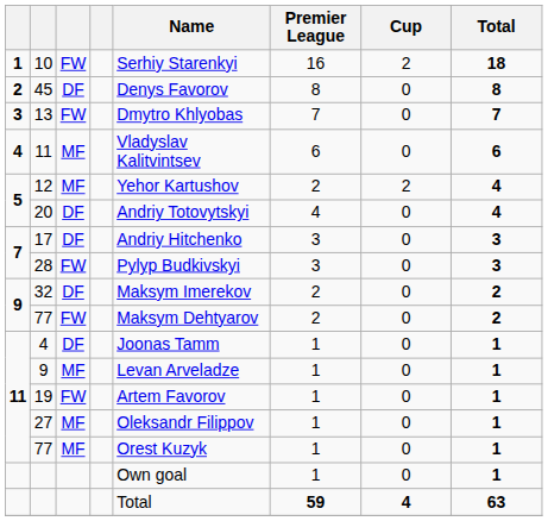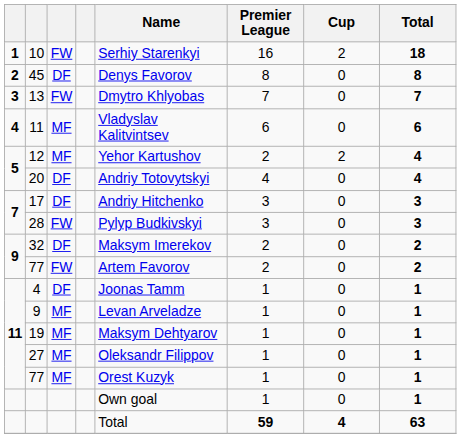 <table class="wikitable" style="text-align:center">
 <tr>
 <th width=15></th>
 <th width=15></th>
 <th width=15></th>
 <th width=15></th>
 <th width=145>Name</th>
 <th width=80><strong>Premier League</strong></th>
 <th width=80><strong>Cup</strong></th>
 <th width=80>Total</th>
 </tr>
 <tr>
 <td><strong>1</strong></td>
 <td>10</td>
 <td><a href='#'>FW</a></td>
 <td></td>
 <td align=left><a href='#'>Serhiy Starenkyi</a></td>
 <td>16</td>
 <td>2</td>
 <td><strong>18</strong></td>
 </tr>
 <tr>
 <td><strong>2</strong></td>
 <td>45</td>
 <td><a href='#'>DF</a></td>
 <td></td>
 <td align=left><a href='#'>Denys Favorov</a></td>
 <td>8</td>
 <td>0</td>
 <td><strong>8</strong></td>
 </tr>
 <tr>
 <td><strong>3</strong></td>
 <td>13</td>
 <td><a href='#'>FW</a></td>
 <td></td>
 <td align=left><a href='#'>Dmytro Khlyobas</a></td>
 <td>7</td>
 <td>0</td>
 <td><strong>7</strong></td>
 </tr>
 <tr>
 <td><strong>4</strong></td>
 <td>11</td>
 <td><a href='#'>MF</a></td>
 <td></td>
 <td align=left><a href='#'>Vladyslav Kalitvintsev</a></td>
 <td>6</td>
 <td>0</td>
 <td><strong>6</strong></td>
 </tr>
 <tr>
 <td rowspan=2><strong>5</strong></td>
 <td>12</td>
 <td><a href='#'>MF</a></td>
 <td></td>
 <td align=left><a href='#'>Yehor Kartushov</a></td>
 <td>2</td>
 <td>2</td>
 <td><strong>4</strong></td>
 </tr>
 <tr>
 <td>20</td>
 <td><a href='#'>DF</a></td>
 <td></td>
 <td align=left><a href='#'>Andriy Totovytskyi</a></td>
 <td>4</td>
 <td>0</td>
 <td><strong>4</strong></td>
 </tr>
 <tr>
 <td rowspan=2><strong>7</strong></td>
 <td>17</td>
 <td><a href='#'>DF</a></td>
 <td></td>
 <td align=left><a href='#'>Andriy Hitchenko</a></td>
 <td>3</td>
 <td>0</td>
 <td><strong>3</strong></td>
 </tr>
 <tr>
 <td>28</td>
 <td><a href='#'>FW</a></td>
 <td></td>
 <td align=left><a href='#'>Pylyp Budkivskyi</a></td>
 <td>3</td>
 <td>0</td>
 <td><strong>3</strong></td>
 </tr>
 <tr>
 <td rowspan=2><strong>9</strong></td>
 <td>32</td>
 <td><a href='#'>DF</a></td>
 <td></td>
 <td align=left><a href='#'>Maksym Imerekov</a></td>
 <td>2</td>
 <td>0</td>
 <td><strong>2</strong></td>
 </tr>
 <tr>
 <td>77</td>
 <td><a href='#'>FW</a></td>
 <td></td>
-<td align=left><a href='#'>Maksym Dehtyarov</a></td>
+<td align=left><a href='#'>Artem Favorov</a></td>
 <td>2</td>
 <td>0</td>
 <td><strong>2</strong></td>
 </tr>
 <tr>
 <td rowspan=5><strong>11</strong></td>
 <td>4</td>
 <td><a href='#'>DF</a></td>
 <td></td>
 <td align=left><a href='#'>Joonas Tamm</a></td>
 <td>1</td>
 <td>0</td>
 <td><strong>1</strong></td>
 </tr>
 <tr>
 <td>9</td>
 <td><a href='#'>MF</a></td>
 <td></td>
 <td align=left><a href='#'>Levan Arveladze</a></td>
 <td>1</td>
 <td>0</td>
 <td><strong>1</strong></td>
 </tr>
 <tr>
 <td>19</td>
-<td><a href='#'>FW</a></td>
+<td><a href='#'>MF</a></td>
 <td></td>
-<td align=left><a href='#'>Artem Favorov</a></td>
+<td align=left><a href='#'>Maksym Dehtyarov</a></td>
 <td>1</td>
 <td>0</td>
 <td><strong>1</strong></td>
 </tr>
 <tr>
 <td>27</td>
 <td><a href='#'>MF</a></td>
 <td></td>
 <td align=left><a href='#'>Oleksandr Filippov</a></td>
 <td>1</td>
 <td>0</td>
 <td><strong>1</strong></td>
 </tr>
 <tr>
 <td>77</td>
 <td><a href='#'>MF</a></td>
 <td></td>
 <td align=left><a href='#'>Orest Kuzyk</a></td>
 <td>1</td>
 <td>0</td>
 <td><strong>1</strong></td>
 </tr>
 <tr>
 <td></td>
 <td></td>
 <td></td>
 <td></td>
 <td align=left>Own goal</td>
 <td>1</td>
 <td>0</td>
 <td><strong>1</strong></td>
 </tr>
 <tr>
 <td></td>
 <td></td>
 <td></td>
 <td></td>
 <td align=left>Total</td>
 <td><strong>59</strong></td>
 <td><strong>4</strong></td>
 <td><strong>63</strong></td>
 </tr>
 <tr>
 </tr>
 </table>
